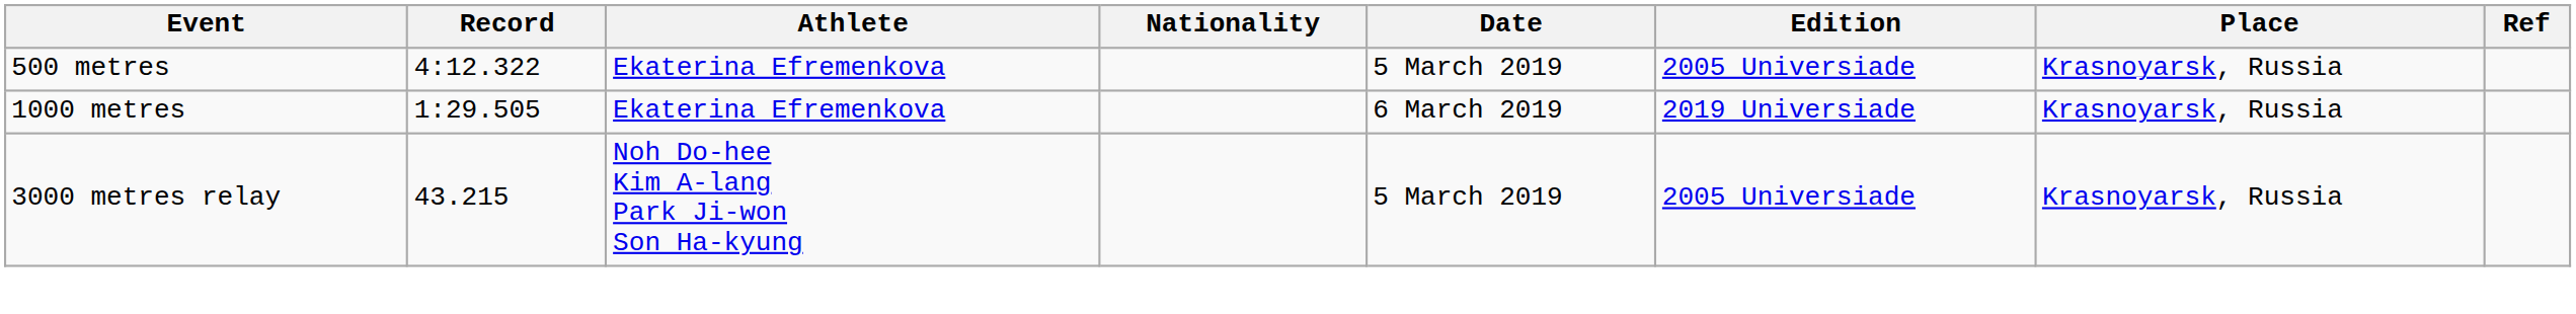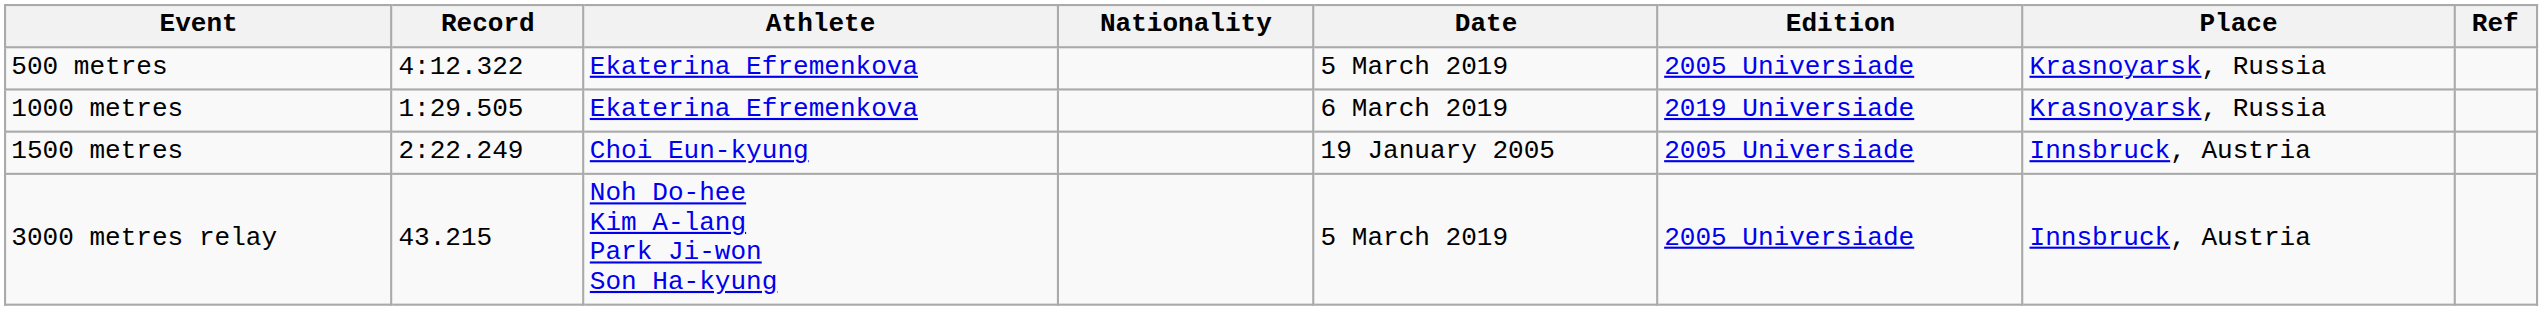 <table class="wikitable" style="font-size:95%; width: 95%;">
 <tr>
 <th>Event</th>
 <th>Record</th>
 <th>Athlete</th>
 <th>Nationality</th>
 <th>Date</th>
 <th>Edition</th>
 <th>Place</th>
 <th>Ref</th>
 </tr>
 <tr>
 <td>500  metres</td>
 <td>4:12.322</td>
 <td><a href='#'>Ekaterina Efremenkova</a></td>
 <td></td>
 <td>5 March 2019</td>
 <td><a href='#'>2005 Universiade</a></td>
 <td> <a href='#'>Krasnoyarsk</a>, Russia</td>
 <td></td>
 </tr>
 <tr>
 <td>1000  metres</td>
 <td>1:29.505</td>
 <td><a href='#'>Ekaterina Efremenkova</a></td>
 <td></td>
 <td>6 March 2019</td>
 <td><a href='#'>2019 Universiade</a></td>
 <td> <a href='#'>Krasnoyarsk</a>, Russia</td>
 <td></td>
 </tr>
 <tr>
+<td>1500  metres</td>
+<td>2:22.249</td>
+<td><a href='#'>Choi Eun-kyung</a></td>
+<td></td>
+<td>19 January 2005</td>
+<td><a href='#'>2005 Universiade</a></td>
+<td> <a href='#'>Innsbruck</a>, Austria</td>
+<td></td>
+</tr>
+<tr>
 <td>3000  metres relay</td>
 <td>43.215</td>
 <td><a href='#'>Noh Do-hee</a><br><a href='#'>Kim A-lang</a><br><a href='#'>Park Ji-won</a><br><a href='#'>Son Ha-kyung</a></td>
 <td></td>
 <td>5 March 2019</td>
 <td><a href='#'>2005 Universiade</a></td>
-<td> <a href='#'>Krasnoyarsk</a>, Russia</td>
+<td> <a href='#'>Innsbruck</a>, Austria</td>
 <td></td>
 </tr>
 </table>
